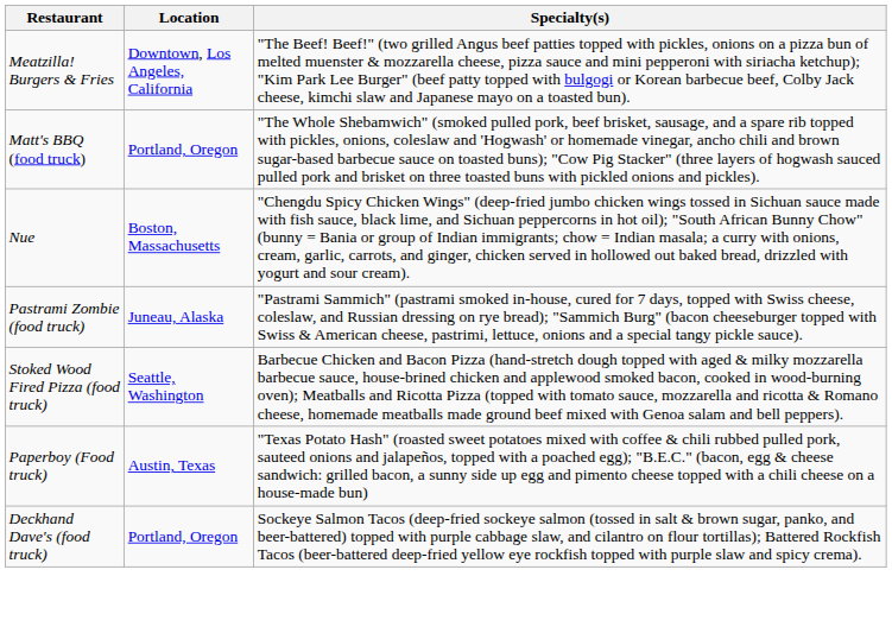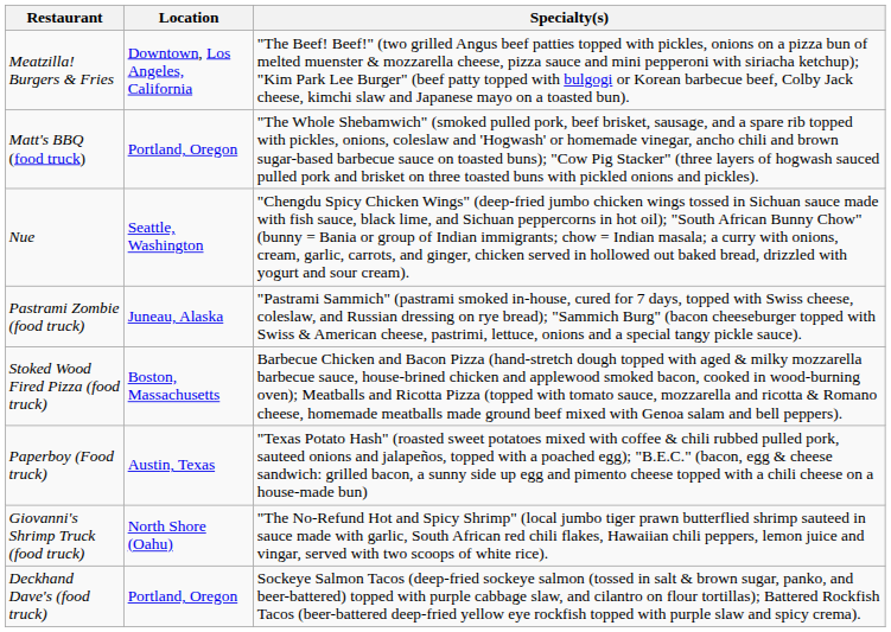 <table class="wikitable" style="width:100%;">
 <tr>
 <th>Restaurant</th>
 <th>Location</th>
 <th>Specialty(s)</th>
 </tr>
 <tr>
 <td><em>Meatzilla! Burgers & Fries</em></td>
 <td><a href='#'>Downtown</a>, <a href='#'>Los Angeles, California</a></td>
 <td>"The Beef! Beef!" (two grilled Angus beef patties topped with pickles, onions on a pizza bun of melted muenster & mozzarella cheese, pizza sauce and mini pepperoni with siriacha ketchup); "Kim Park Lee Burger" (beef patty topped with <a href='#'>bulgogi</a> or Korean barbecue beef, Colby Jack cheese, kimchi slaw and Japanese mayo on a toasted bun).</td>
 </tr>
 <tr>
 <td><em>Matt's BBQ</em> (<a href='#'>food truck</a>)</td>
 <td><a href='#'>Portland, Oregon</a></td>
 <td>"The Whole Shebamwich" (smoked pulled pork, beef brisket, sausage, and a spare rib topped with pickles, onions, coleslaw and 'Hogwash' or homemade vinegar, ancho chili and brown sugar-based barbecue sauce on toasted buns); "Cow Pig Stacker" (three layers of hogwash sauced pulled pork and brisket on three toasted buns with pickled onions and pickles).</td>
 </tr>
 <tr>
 <td><em>Nue</em></td>
-<td><a href='#'>Boston, Massachusetts</a></td>
+<td><a href='#'>Seattle, Washington</a></td>
 <td>"Chengdu Spicy Chicken Wings" (deep-fried jumbo chicken wings tossed in Sichuan sauce made with fish sauce, black lime, and Sichuan peppercorns in hot oil); "South African Bunny Chow" (bunny = Bania or group of Indian immigrants; chow = Indian masala; a curry with onions, cream, garlic, carrots, and ginger, chicken served in hollowed out baked bread, drizzled with yogurt and sour cream).</td>
 </tr>
 <tr>
 <td><em>Pastrami Zombie (food truck)</em></td>
 <td><a href='#'>Juneau, Alaska</a></td>
 <td>"Pastrami Sammich" (pastrami smoked in-house, cured for 7 days, topped with Swiss cheese, coleslaw, and Russian dressing on rye bread); "Sammich Burg" (bacon cheeseburger topped with Swiss & American cheese, pastrimi, lettuce, onions and a special tangy pickle sauce).</td>
 </tr>
 <tr>
 <td><em>Stoked Wood Fired Pizza (food truck)</em></td>
-<td><a href='#'>Seattle, Washington</a></td>
+<td><a href='#'>Boston, Massachusetts</a></td>
 <td>Barbecue Chicken and Bacon Pizza (hand-stretch dough topped with aged & milky mozzarella barbecue sauce, house-brined chicken and applewood smoked bacon, cooked in wood-burning oven); Meatballs and Ricotta Pizza (topped with tomato sauce, mozzarella and ricotta & Romano cheese, homemade meatballs made ground beef mixed with Genoa salam and bell peppers).</td>
 </tr>
 <tr>
 <td><em>Paperboy (Food truck)</em></td>
 <td><a href='#'>Austin, Texas</a></td>
 <td>"Texas Potato Hash" (roasted sweet potatoes mixed with coffee & chili rubbed pulled pork, sauteed onions and jalapeños, topped with a poached egg); "B.E.C." (bacon, egg & cheese sandwich: grilled bacon, a sunny side up egg and pimento cheese topped with a chili cheese on a house-made bun)</td>
 </tr>
 <tr>
+<td><em>Giovanni's Shrimp Truck (food truck)</em></td>
+<td><a href='#'>North Shore (Oahu)</a></td>
+<td>"The No-Refund Hot and Spicy Shrimp" (local jumbo tiger prawn butterflied shrimp sauteed in sauce made with garlic, South African red chili flakes, Hawaiian chili peppers, lemon juice and vingar, served with two scoops of white rice).</td>
+</tr>
+<tr>
 <td><em>Deckhand Dave's (food truck) </em></td>
 <td><a href='#'>Portland, Oregon</a></td>
 <td>Sockeye Salmon Tacos (deep-fried sockeye salmon (tossed in salt & brown sugar, panko, and beer-battered) topped with purple cabbage slaw, and cilantro on flour tortillas); Battered Rockfish Tacos (beer-battered deep-fried yellow eye rockfish topped with purple slaw and spicy crema).</td>
 </tr>
 </table>
